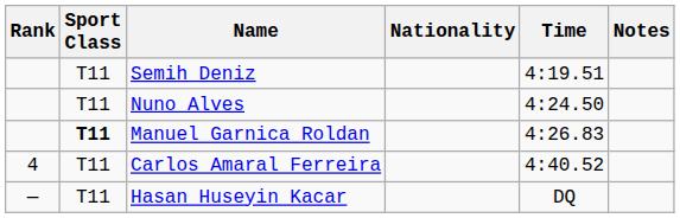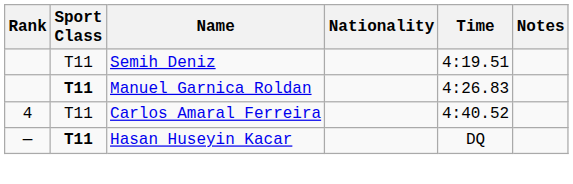 <table class="wikitable sortable" style="text-align:center">
 <tr>
 <th>Rank</th>
 <th>Sport<br>Class</th>
 <th>Name</th>
 <th>Nationality</th>
 <th>Time</th>
 <th>Notes</th>
 </tr>
 <tr>
 <td></td>
 <td>T11</td>
 <td align=left><a href='#'>Semih Deniz</a></td>
 <td align=left></td>
 <td>4:19.51</td>
-<td></td>
-</tr>
-<tr>
-<td></td>
-<td>T11</td>
-<td align=left><a href='#'>Nuno Alves</a></td>
-<td align=left></td>
-<td>4:24.50</td>
 <td></td>
 </tr>
 <tr>
 <td></td>
 <td><strong>T11</strong></td>
 <td align=left><a href='#'>Manuel Garnica Roldan</a></td>
 <td align=left></td>
 <td>4:26.83</td>
 <td></td>
 </tr>
 <tr>
 <td>4</td>
 <td>T11</td>
 <td align=left><a href='#'>Carlos Amaral Ferreira</a></td>
 <td align=left></td>
 <td>4:40.52</td>
 <td></td>
 </tr>
 <tr>
 <td>—</td>
-<td>T11</td>
+<td><strong>T11</strong></td>
 <td align=left><a href='#'>Hasan Huseyin Kacar</a></td>
 <td align=left></td>
 <td>DQ</td>
 <td></td>
 </tr>
 </table>
